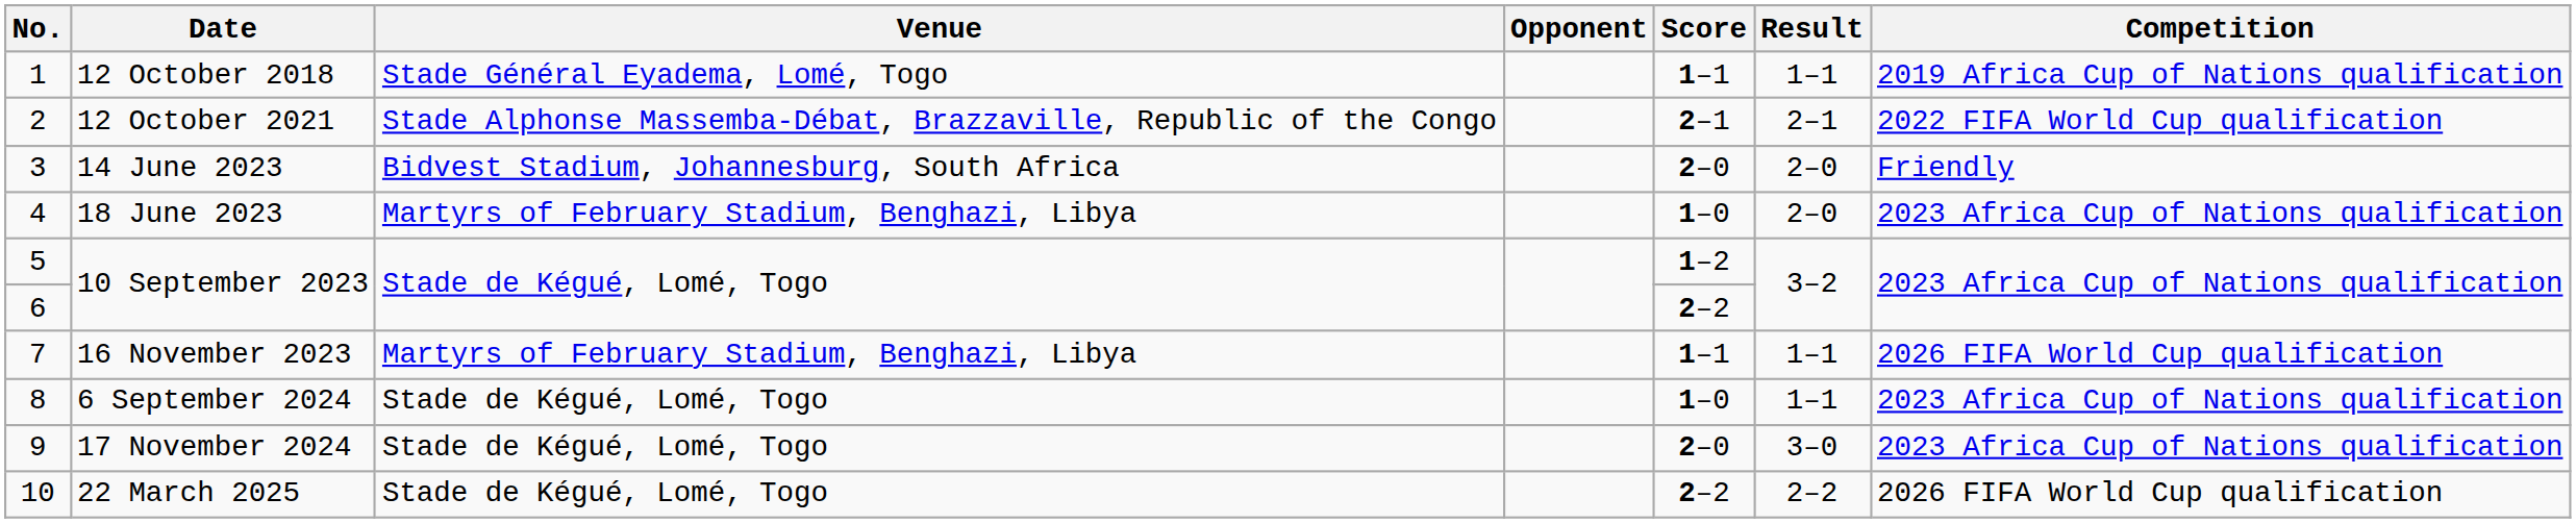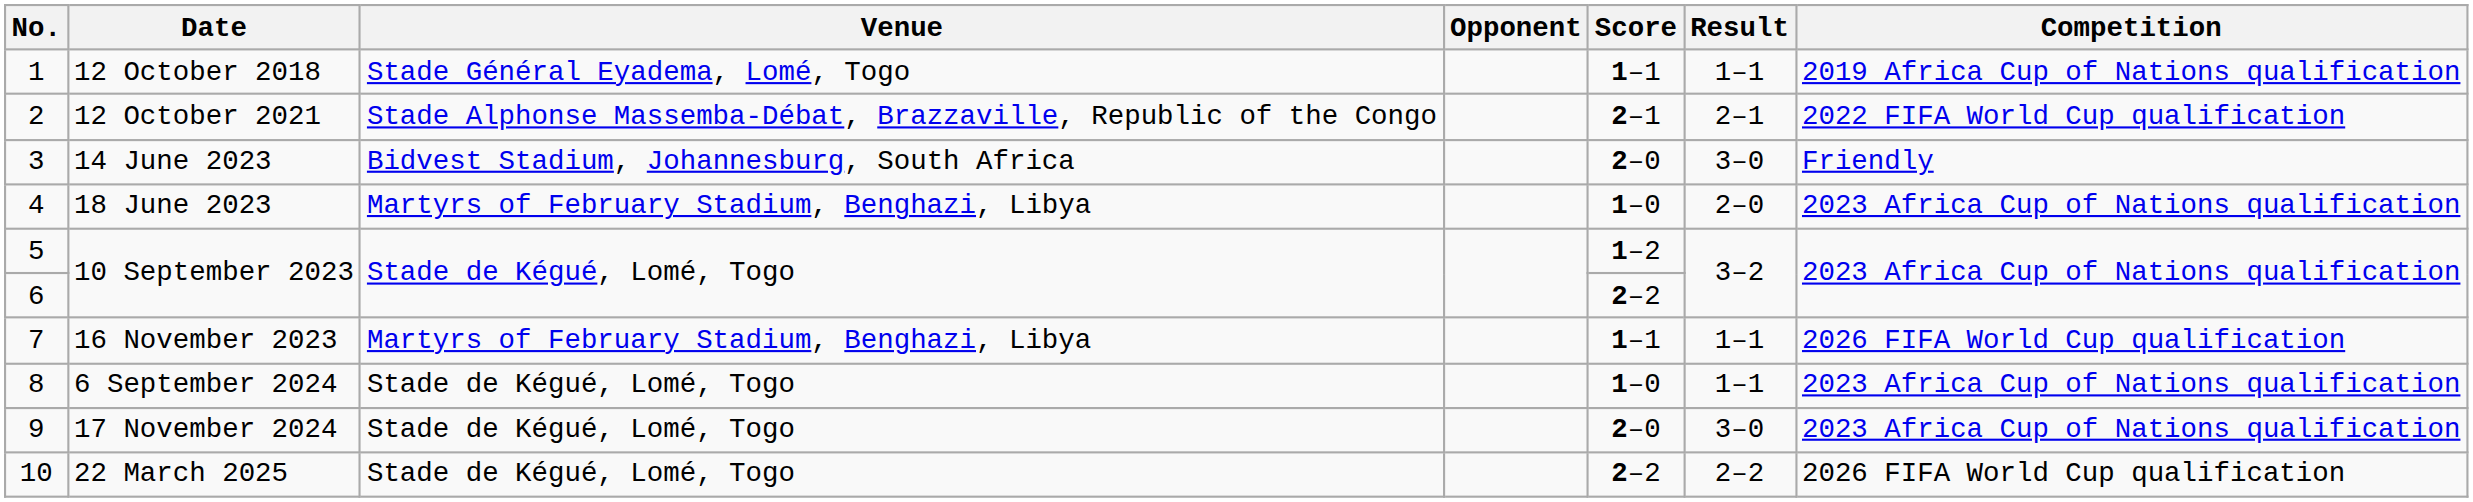 <table class="wikitable sortable">
 <tr>
 <th scope="col">No.</th>
 <th scope="col">Date</th>
 <th scope="col">Venue</th>
 <th scope="col">Opponent</th>
 <th scope="col">Score</th>
 <th scope="col">Result</th>
 <th scope="col">Competition</th>
 </tr>
 <tr>
 <td align="center">1</td>
 <td>12 October 2018</td>
 <td><a href='#'>Stade Général Eyadema</a>, <a href='#'>Lomé</a>, Togo</td>
 <td></td>
 <td align="center"><strong>1</strong>–1</td>
 <td align="center">1–1</td>
 <td><a href='#'>2019 Africa Cup of Nations qualification</a></td>
 </tr>
 <tr>
 <td align="center">2</td>
 <td>12 October 2021</td>
 <td><a href='#'>Stade Alphonse Massemba-Débat</a>, <a href='#'>Brazzaville</a>, Republic of the Congo</td>
 <td></td>
 <td align="center"><strong>2</strong>–1</td>
 <td align="center">2–1</td>
 <td><a href='#'>2022 FIFA World Cup qualification</a></td>
 </tr>
 <tr>
 <td align="center">3</td>
 <td>14 June 2023</td>
 <td><a href='#'>Bidvest Stadium</a>, <a href='#'>Johannesburg</a>, South Africa</td>
 <td></td>
 <td align="center"><strong>2</strong>–0</td>
-<td align="center">2–0</td>
+<td align="center">3–0</td>
 <td><a href='#'>Friendly</a></td>
 </tr>
 <tr>
 <td align="center">4</td>
 <td>18 June 2023</td>
 <td><a href='#'>Martyrs of February Stadium</a>, <a href='#'>Benghazi</a>, Libya</td>
 <td></td>
 <td align="center"><strong>1</strong>–0</td>
 <td align="center">2–0</td>
 <td><a href='#'>2023 Africa Cup of Nations qualification</a></td>
 </tr>
 <tr>
 <td align="center">5</td>
 <td rowspan="2">10 September 2023</td>
 <td rowspan="2"><a href='#'>Stade de Kégué</a>, Lomé, Togo</td>
 <td rowspan="2"></td>
 <td align=center><strong>1</strong>–2</td>
 <td rowspan="2" align=center>3–2</td>
 <td rowspan="2"><a href='#'>2023 Africa Cup of Nations qualification</a></td>
 </tr>
 <tr>
 <td align="center">6</td>
 <td align="center"><strong>2</strong>–2</td>
 </tr>
 <tr>
 <td align="center">7</td>
 <td>16 November 2023</td>
 <td><a href='#'>Martyrs of February Stadium</a>, <a href='#'>Benghazi</a>, Libya</td>
 <td></td>
 <td align="center"><strong>1</strong>–1</td>
 <td align="center">1–1</td>
 <td><a href='#'>2026 FIFA World Cup qualification</a></td>
 </tr>
 <tr>
 <td align="center">8</td>
 <td>6 September 2024</td>
 <td>Stade de Kégué, Lomé, Togo</td>
 <td></td>
 <td align="center"><strong>1</strong>–0</td>
 <td align="center">1–1</td>
 <td><a href='#'>2023 Africa Cup of Nations qualification</a></td>
 </tr>
 <tr>
 <td align="center">9</td>
 <td>17 November 2024</td>
 <td>Stade de Kégué, Lomé, Togo</td>
 <td></td>
 <td align="center"><strong>2</strong>–0</td>
 <td align="center">3–0</td>
 <td><a href='#'>2023 Africa Cup of Nations qualification</a></td>
 </tr>
 <tr>
 <td align="center">10</td>
 <td>22 March 2025</td>
 <td>Stade de Kégué, Lomé, Togo</td>
 <td></td>
 <td align="center"><strong>2</strong>–2</td>
 <td align="center">2–2</td>
 <td>2026 FIFA World Cup qualification</td>
 </tr>
 </table>
